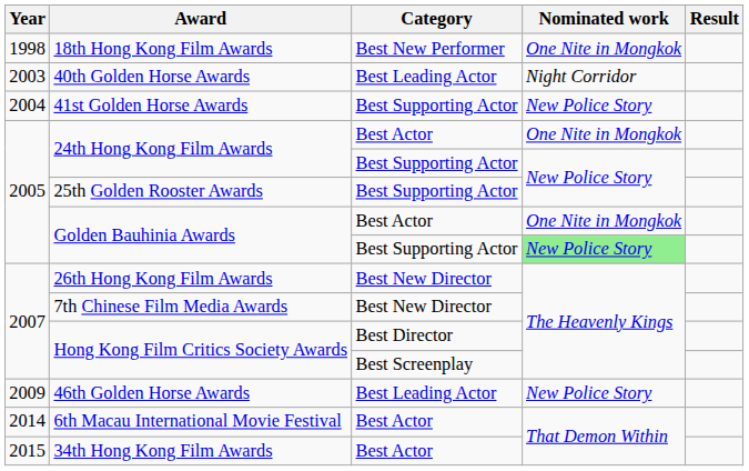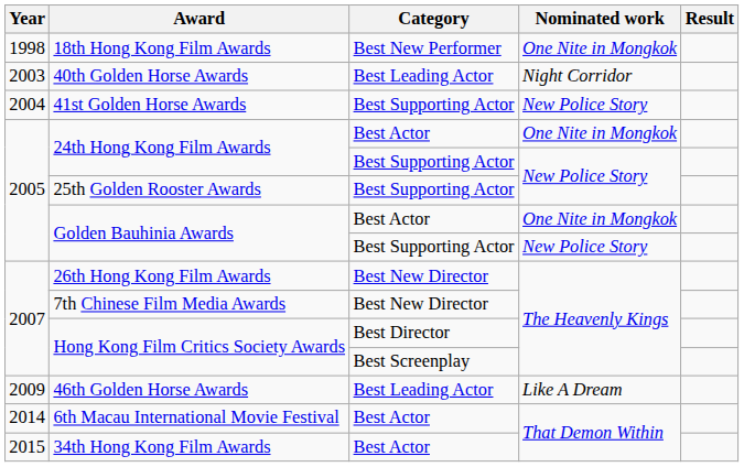 <table class="wikitable sortable">
 <tr>
 <th>Year</th>
 <th>Award</th>
 <th>Category</th>
 <th>Nominated work</th>
 <th>Result</th>
 </tr>
 <tr>
 <td>1998</td>
 <td><a href='#'>18th Hong Kong Film Awards</a></td>
 <td><a href='#'>Best New Performer</a></td>
 <td><em><a href='#'>One Nite in Mongkok</a></em></td>
 <td></td>
 </tr>
 <tr>
 <td>2003</td>
 <td><a href='#'>40th Golden Horse Awards</a></td>
 <td><a href='#'>Best Leading Actor</a></td>
 <td><em>Night Corridor</em></td>
 <td></td>
 </tr>
 <tr>
 <td>2004</td>
 <td><a href='#'>41st Golden Horse Awards</a></td>
 <td><a href='#'>Best Supporting Actor</a></td>
 <td><em><a href='#'>New Police Story</a></em></td>
 <td></td>
 </tr>
 <tr>
 <td rowspan=5>2005</td>
 <td rowspan=2><a href='#'>24th Hong Kong Film Awards</a></td>
 <td><a href='#'>Best Actor</a></td>
 <td><em><a href='#'>One Nite in Mongkok</a></em></td>
 <td></td>
 </tr>
 <tr>
 <td><a href='#'>Best Supporting Actor</a></td>
 <td rowspan=2><em><a href='#'>New Police Story</a></em></td>
 <td></td>
 </tr>
 <tr>
 <td>25th <a href='#'>Golden Rooster Awards</a></td>
 <td><a href='#'>Best Supporting Actor</a></td>
 <td></td>
 </tr>
 <tr>
 <td rowspan=2><a href='#'>Golden Bauhinia Awards</a></td>
 <td>Best Actor</td>
 <td><em><a href='#'>One Nite in Mongkok</a></em></td>
 <td></td>
 </tr>
 <tr>
 <td>Best Supporting Actor</td>
-<td style="background: lightgreen;"><em><a href='#'>New Police Story</a></em></td>
+<td><em><a href='#'>New Police Story</a></em></td>
 <td></td>
 </tr>
 <tr>
 <td rowspan=4>2007</td>
 <td><a href='#'>26th Hong Kong Film Awards</a></td>
 <td><a href='#'>Best New Director</a></td>
 <td rowspan=4><em><a href='#'>The Heavenly Kings</a></em></td>
 <td></td>
 </tr>
 <tr>
 <td>7th <a href='#'>Chinese Film Media Awards</a></td>
 <td>Best New Director</td>
 <td></td>
 </tr>
 <tr>
 <td rowspan=2><a href='#'>Hong Kong Film Critics Society Awards</a></td>
 <td>Best Director</td>
 <td></td>
 </tr>
 <tr>
 <td>Best Screenplay</td>
 <td></td>
 </tr>
 <tr>
 <td>2009</td>
 <td><a href='#'>46th Golden Horse Awards</a></td>
 <td><a href='#'>Best Leading Actor</a></td>
-<td><em><a href='#'>New Police Story</a></em></td>
+<td><em>Like A Dream</em></td>
 <td></td>
 </tr>
 <tr>
 <td>2014</td>
 <td><a href='#'>6th Macau International Movie Festival</a></td>
 <td><a href='#'>Best Actor</a></td>
 <td rowspan=2><em><a href='#'>That Demon Within</a></em></td>
 <td></td>
 </tr>
 <tr>
 <td>2015</td>
 <td><a href='#'>34th Hong Kong Film Awards</a></td>
 <td><a href='#'>Best Actor</a></td>
 <td></td>
 </tr>
 </table>
